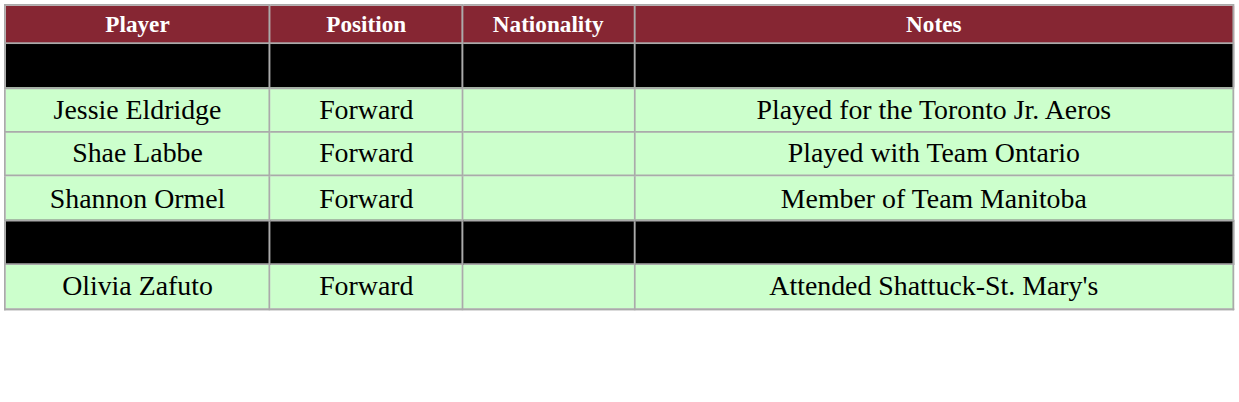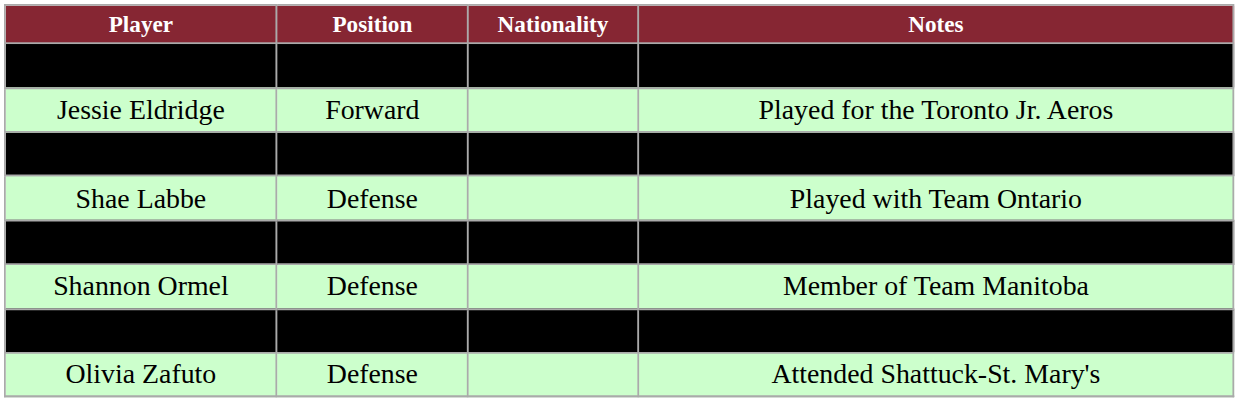 <table class="wikitable" width="80%">
 <tr align="center"  style="background:#862633;color:white; font-size:smaller;">
 <td><strong>Player</strong></td>
 <td><strong>Position</strong></td>
 <td><strong>Nationality</strong></td>
 <td><strong>Notes</strong></td>
 </tr>
 <tr align="center" bgcolor=" ">
 <td>Megan DuBois</td>
 <td>Goaltender</td>
 <td></td>
 <td>Member of Niagara Jr. Purple Eagles</td>
 </tr>
 <tr align="center" bgcolor="#ccffcc">
 <td>Jessie Eldridge</td>
 <td>Forward</td>
 <td></td>
 <td>Played for the Toronto Jr. Aeros</td>
 </tr>
+<tr align="center" bgcolor=" ">
+<td>Chelsea Jacques</td>
+<td>Defense</td>
+<td></td>
+<td>Member of Madison Capitals</td>
+</tr>
 <tr align="center" bgcolor="#ccffcc">
 <td>Shae Labbe</td>
-<td>Forward</td>
+<td>Defense</td>
 <td></td>
 <td>Played with Team Ontario</td>
 </tr>
+<tr align="center" bgcolor=" ">
+<td>Bailey Larson</td>
+<td>Forward</td>
+<td></td>
+<td>Former member of Team USA U18</td>
+</tr>
 <tr align="center" bgcolor="#ccffcc">
 <td>Shannon Ormel</td>
-<td>Forward</td>
+<td>Defense</td>
 <td></td>
 <td>Member of Team Manitoba</td>
 </tr>
 <tr align="center" bgcolor=" ">
 <td>Julia Vandyk</td>
-<td>Forward</td>
+<td>Goaltender</td>
 <td></td>
 <td>Member of Team Canada U18</td>
 </tr>
 <tr align="center" bgcolor="#ccffcc">
 <td>Olivia Zafuto</td>
-<td>Forward</td>
+<td>Defense</td>
 <td></td>
 <td>Attended Shattuck-St. Mary's</td>
 </tr>
 <tr align="center" bgcolor=" ">
 </tr>
 </table>
